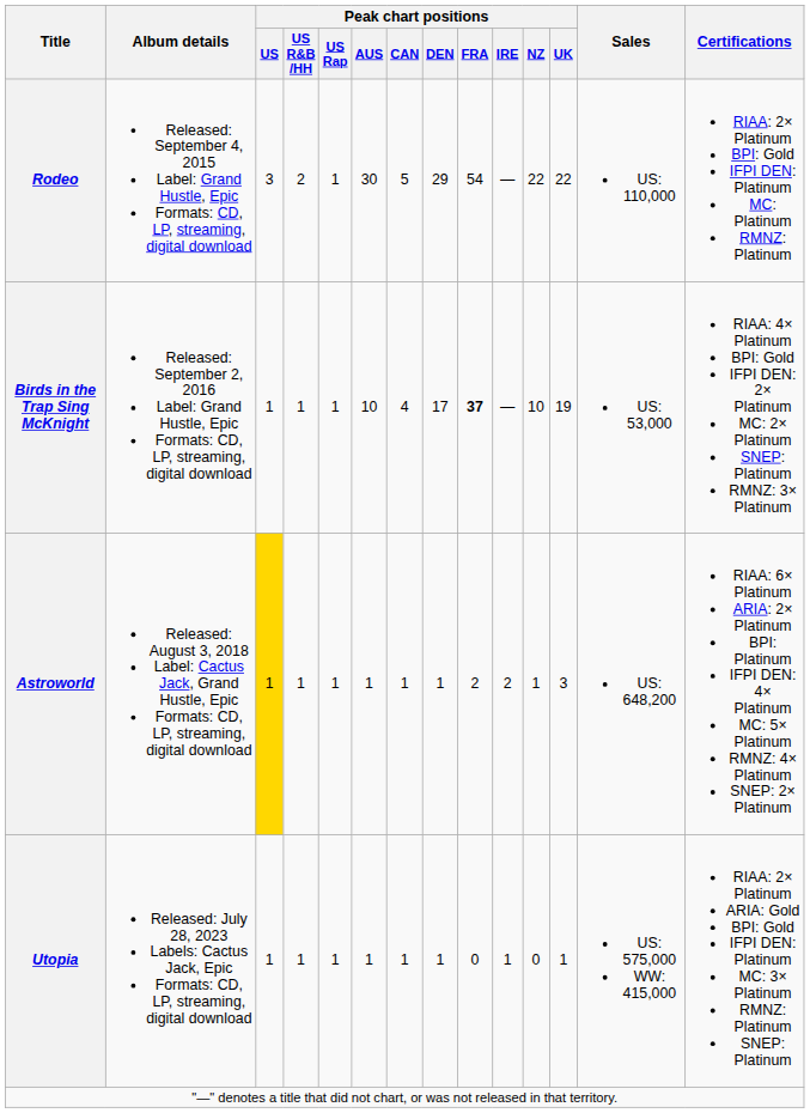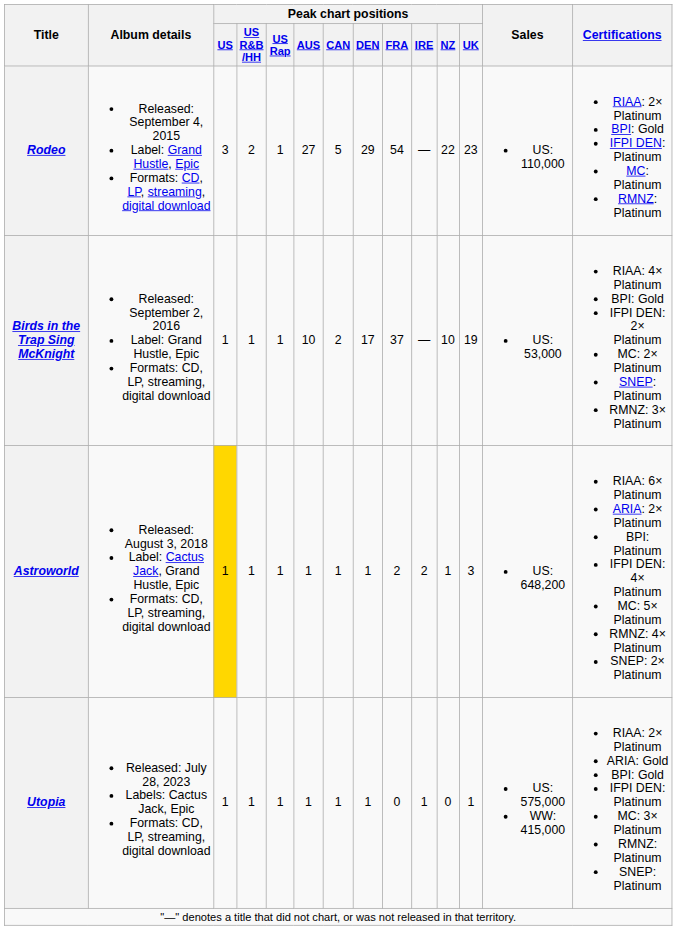 <table class="wikitable plainrowheaders" style="text-align:center;">
 <tr>
 <th scope="col" rowspan="2" style="width:11em;">Title</th>
 <th scope="col" rowspan="2" style="width:20em;">Album details</th>
 <th scope="col" colspan="10">Peak chart positions</th>
 <th scope="col" rowspan="2" style="width:10em;">Sales</th>
 <th scope="col" rowspan="2" style="width:13em;"><a href='#'>Certifications</a></th>
 </tr>
 <tr>
 <th scope="col" style="width:2.5em;font-size:90%;"><a href='#'>US</a><br></th>
 <th scope="col" style="width:2.5em;font-size:90%;"><a href='#'>US<br>R&B<br>/HH</a><br></th>
 <th scope="col" style="width:2.5em;font-size:90%;"><a href='#'>US Rap</a><br></th>
 <th scope="col" style="width:2.5em;font-size:90%;"><a href='#'>AUS</a><br></th>
 <th scope="col" style="width:2.5em;font-size:90%;"><a href='#'>CAN</a><br></th>
 <th scope="col" style="width:2.5em;font-size:90%;"><a href='#'>DEN</a><br></th>
 <th scope="col" style="width:2.5em;font-size:90%;"><a href='#'>FRA</a><br></th>
 <th scope="col" style="width:2.5em;font-size:90%;"><a href='#'>IRE</a><br></th>
 <th scope="col" style="width:2.5em;font-size:90%;"><a href='#'>NZ</a><br></th>
 <th scope="col" style="width:2.5em;font-size:90%;"><a href='#'>UK</a><br></th>
 </tr>
 <tr>
 <th scope="row"><em><a href='#'>Rodeo</a></em></th>
 <td><br><ul><li>Released: September 4, 2015</li><li>Label: <a href='#'>Grand Hustle</a>, <a href='#'>Epic</a></li><li>Formats: <a href='#'>CD</a>, <a href='#'>LP</a>, <a href='#'>streaming</a>, <a href='#'>digital download</a></li></ul></td>
 <td>3</td>
 <td>2</td>
 <td>1</td>
-<td>30</td>
+<td>27</td>
 <td>5</td>
 <td>29</td>
 <td>54</td>
 <td>—</td>
 <td>22</td>
-<td>22</td>
+<td>23</td>
 <td><br><ul><li>US: 110,000</li></ul></td>
 <td><br><ul><li><a href='#'>RIAA</a>: 2× Platinum</li><li><a href='#'>BPI</a>: Gold</li><li><a href='#'>IFPI DEN</a>: Platinum</li><li><a href='#'>MC</a>: Platinum</li><li><a href='#'>RMNZ</a>: Platinum</li></ul></td>
 </tr>
 <tr>
 <th scope="row"><em><a href='#'>Birds in the Trap Sing McKnight</a></em></th>
 <td><br><ul><li>Released: September 2, 2016</li><li>Label: Grand Hustle, Epic</li><li>Formats: CD, LP, streaming, digital download</li></ul></td>
 <td>1</td>
 <td>1</td>
 <td>1</td>
 <td>10</td>
-<td>4</td>
+<td>2</td>
 <td>17</td>
-<td><strong>37</strong></td>
+<td>37</td>
 <td>—</td>
 <td>10</td>
 <td>19</td>
 <td><br><ul><li>US: 53,000</li></ul></td>
 <td><br><ul><li>RIAA: 4× Platinum</li><li>BPI: Gold</li><li>IFPI DEN: 2× Platinum</li><li>MC: 2× Platinum</li><li><a href='#'>SNEP</a>: Platinum</li><li>RMNZ: 3× Platinum</li></ul></td>
 </tr>
 <tr>
 <th scope="row"><em><a href='#'>Astroworld</a></em></th>
 <td><br><ul><li>Released: August 3, 2018</li><li>Label: <a href='#'>Cactus Jack</a>, Grand Hustle, Epic</li><li>Formats: CD, LP, streaming, digital download</li></ul></td>
 <td style="background: gold;">1</td>
 <td>1</td>
 <td>1</td>
 <td>1</td>
 <td>1</td>
 <td>1</td>
 <td>2</td>
 <td>2</td>
 <td>1</td>
 <td>3</td>
 <td><br><ul><li>US: 648,200</li></ul></td>
 <td><br><ul><li>RIAA: 6× Platinum</li><li><a href='#'>ARIA</a>: 2× Platinum</li><li>BPI: Platinum</li><li>IFPI DEN: 4× Platinum</li><li>MC: 5× Platinum</li><li>RMNZ: 4× Platinum</li><li>SNEP: 2× Platinum</li></ul></td>
 </tr>
 <tr>
 <th scope="row"><em><a href='#'>Utopia</a></em></th>
 <td><br><ul><li>Released: July 28, 2023</li><li>Labels: Cactus Jack, Epic</li><li>Formats: CD, LP, streaming, digital download</li></ul></td>
 <td>1</td>
 <td>1</td>
 <td>1</td>
 <td>1</td>
 <td>1</td>
 <td>1</td>
 <td>0</td>
 <td>1</td>
 <td>0</td>
 <td>1</td>
 <td><br><ul><li>US: 575,000</li><li>WW: 415,000</li></ul></td>
 <td><br><ul><li>RIAA: 2× Platinum</li><li>ARIA: Gold</li><li>BPI: Gold</li><li>IFPI DEN: Platinum</li><li>MC: 3× Platinum</li><li>RMNZ: Platinum</li><li>SNEP: Platinum</li></ul></td>
 </tr>
 <tr>
 <td colspan="14" style="font-size:90%">"—" denotes a title that did not chart, or was not released in that territory.</td>
 </tr>
 </table>
